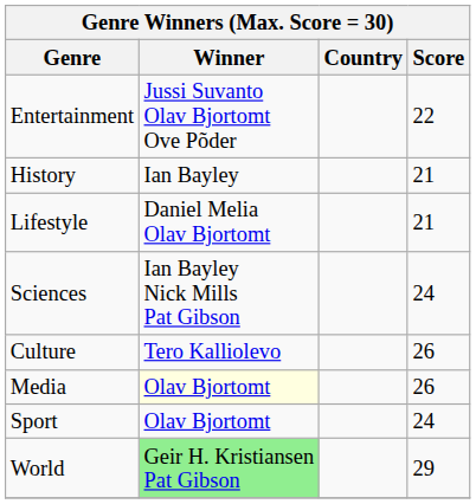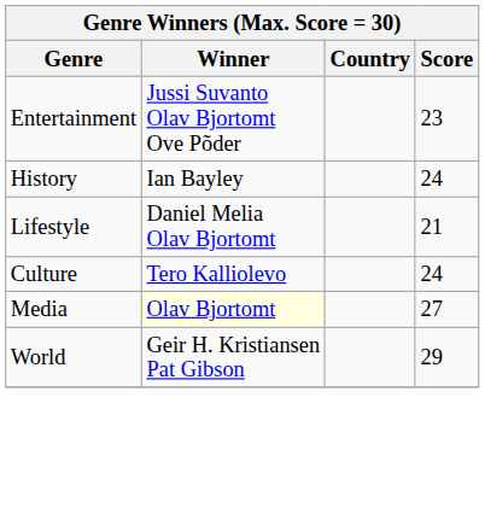 <table class="wikitable">
 <tr>
 <th colspan="4">Genre Winners (Max. Score = 30)</th>
 </tr>
 <tr>
 <th>Genre</th>
 <th>Winner</th>
 <th>Country</th>
 <th>Score</th>
 </tr>
 <tr>
 <td>Entertainment</td>
 <td><a href='#'>Jussi Suvanto</a><br><a href='#'>Olav Bjortomt</a> <br>Ove Põder</td>
 <td><br><br></td>
-<td>22</td>
+<td>23</td>
 </tr>
 <tr>
 <td>History</td>
 <td>Ian Bayley</td>
 <td></td>
-<td>21</td>
+<td>24</td>
 </tr>
 <tr>
 <td>Lifestyle</td>
 <td>Daniel Melia<br><a href='#'>Olav Bjortomt</a></td>
 <td><br></td>
 <td>21</td>
 </tr>
 <tr>
-<td>Sciences</td>
-<td>Ian Bayley<br>Nick Mills<br><a href='#'>Pat Gibson</a></td>
-<td><br><br></td>
-<td>24</td>
-</tr>
-<tr>
 <td>Culture</td>
 <td><a href='#'>Tero Kalliolevo</a></td>
 <td></td>
-<td>26</td>
+<td>24</td>
 </tr>
 <tr>
 <td>Media</td>
 <td style="background: lightyellow;"><a href='#'>Olav Bjortomt</a></td>
 <td></td>
-<td>26</td>
-</tr>
-<tr>
-<td>Sport</td>
-<td><a href='#'>Olav Bjortomt</a></td>
-<td></td>
-<td>24</td>
+<td>27</td>
 </tr>
 <tr>
 <td>World</td>
-<td style="background: lightgreen;">Geir H. Kristiansen<br><a href='#'>Pat Gibson</a></td>
+<td>Geir H. Kristiansen<br><a href='#'>Pat Gibson</a></td>
 <td><br></td>
 <td>29</td>
 </tr>
 <tr>
 </tr>
 </table>
